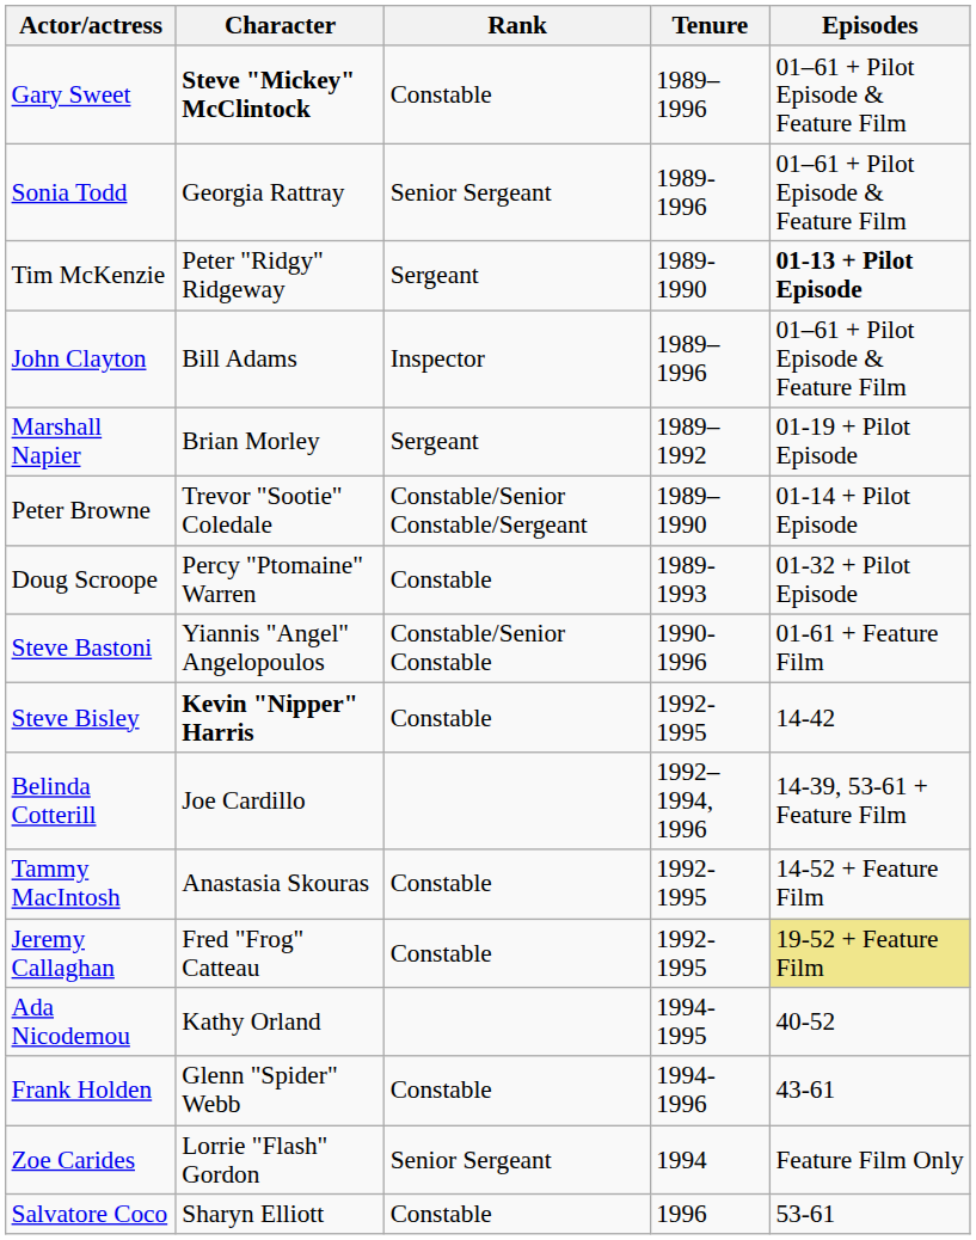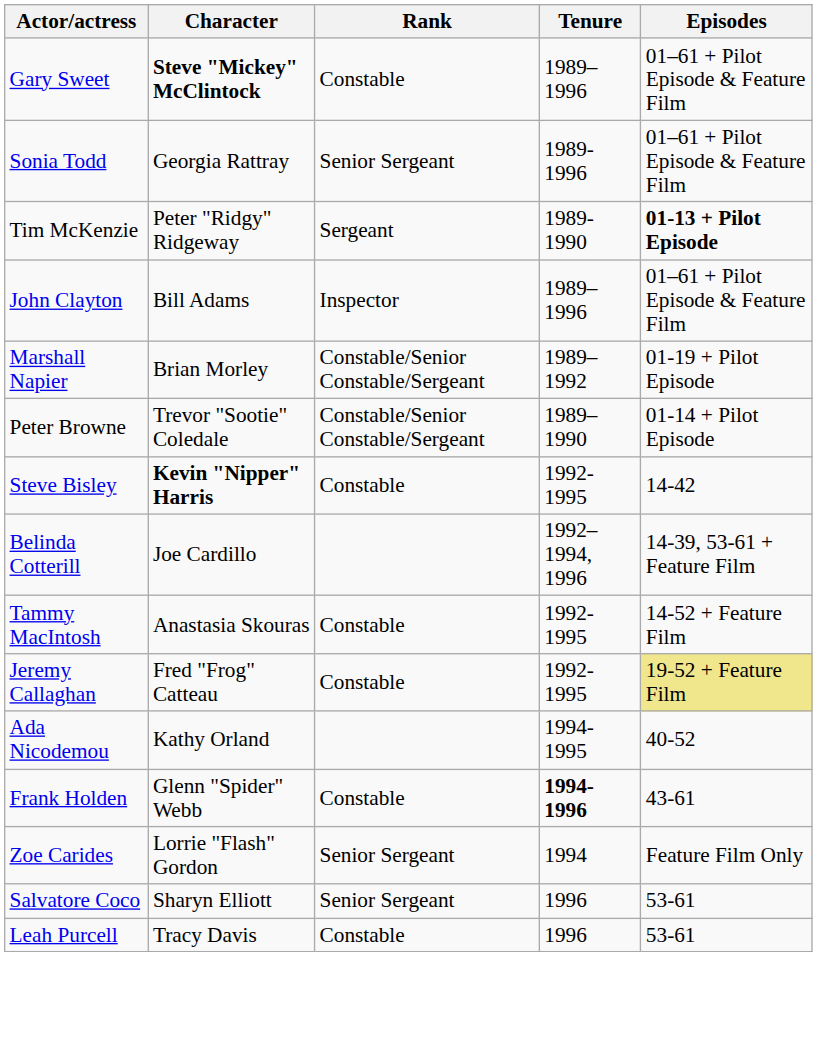 <table class="wikitable">
 <tr>
 <th>Actor/actress</th>
 <th>Character</th>
 <th>Rank</th>
 <th>Tenure</th>
 <th>Episodes</th>
 </tr>
 <tr>
 <td><a href='#'>Gary Sweet</a></td>
 <td><strong>Steve "Mickey" McClintock</strong></td>
 <td>Constable</td>
 <td>1989–1996</td>
 <td>01–61 + Pilot Episode & Feature Film</td>
 </tr>
 <tr>
 <td><a href='#'>Sonia Todd</a></td>
 <td>Georgia Rattray</td>
 <td>Senior Sergeant</td>
 <td>1989-1996</td>
 <td>01–61 + Pilot Episode & Feature Film</td>
 </tr>
 <tr>
 <td>Tim McKenzie</td>
 <td>Peter "Ridgy" Ridgeway</td>
 <td>Sergeant</td>
 <td>1989-1990</td>
 <td><strong>01-13 + Pilot Episode</strong></td>
 </tr>
 <tr>
 <td><a href='#'>John Clayton</a></td>
 <td>Bill Adams</td>
 <td>Inspector</td>
 <td>1989–1996</td>
 <td>01–61 + Pilot Episode & Feature Film</td>
 </tr>
 <tr>
 <td><a href='#'>Marshall Napier</a></td>
 <td>Brian Morley</td>
-<td>Sergeant</td>
+<td>Constable/Senior Constable/Sergeant</td>
 <td>1989–1992</td>
 <td>01-19 + Pilot Episode</td>
 </tr>
 <tr>
 <td>Peter Browne</td>
 <td>Trevor "Sootie" Coledale</td>
 <td>Constable/Senior Constable/Sergeant</td>
 <td>1989–1990</td>
 <td>01-14 + Pilot Episode</td>
-</tr>
-<tr>
-<td>Doug Scroope</td>
-<td>Percy "Ptomaine" Warren</td>
-<td>Constable</td>
-<td>1989-1993</td>
-<td>01-32 + Pilot Episode</td>
-</tr>
-<tr>
-<td><a href='#'>Steve Bastoni</a></td>
-<td>Yiannis "Angel" Angelopoulos</td>
-<td>Constable/Senior Constable</td>
-<td>1990-1996</td>
-<td>01-61 + Feature Film</td>
 </tr>
 <tr>
 <td><a href='#'>Steve Bisley</a></td>
 <td><strong>Kevin "Nipper" Harris</strong></td>
 <td>Constable</td>
 <td>1992-1995</td>
 <td>14-42</td>
 </tr>
 <tr>
 <td><a href='#'>Belinda Cotterill</a></td>
 <td>Joe Cardillo</td>
 <td></td>
 <td>1992–1994, 1996</td>
 <td>14-39, 53-61 + Feature Film</td>
 </tr>
 <tr>
 <td><a href='#'>Tammy MacIntosh</a></td>
 <td>Anastasia Skouras</td>
 <td>Constable</td>
 <td>1992-1995</td>
 <td>14-52 + Feature Film</td>
 </tr>
 <tr>
 <td><a href='#'>Jeremy Callaghan</a></td>
 <td>Fred "Frog" Catteau</td>
 <td>Constable</td>
 <td>1992-1995</td>
 <td style="background: khaki;">19-52 + Feature Film</td>
 </tr>
 <tr>
 <td><a href='#'>Ada Nicodemou</a></td>
 <td>Kathy Orland</td>
 <td></td>
 <td>1994-1995</td>
 <td>40-52</td>
 </tr>
 <tr>
 <td><a href='#'>Frank Holden</a></td>
 <td>Glenn "Spider" Webb</td>
 <td>Constable</td>
-<td>1994-1996</td>
+<td><strong>1994-1996</strong></td>
 <td>43-61</td>
 </tr>
 <tr>
 <td><a href='#'>Zoe Carides</a></td>
 <td>Lorrie "Flash" Gordon</td>
 <td>Senior Sergeant</td>
 <td>1994</td>
 <td>Feature Film Only</td>
 </tr>
 <tr>
 <td><a href='#'>Salvatore Coco</a></td>
 <td>Sharyn Elliott</td>
+<td>Senior Sergeant</td>
+<td>1996</td>
+<td>53-61</td>
+</tr>
+<tr>
+<td><a href='#'>Leah Purcell</a></td>
+<td>Tracy Davis</td>
 <td>Constable</td>
 <td>1996</td>
 <td>53-61</td>
 </tr>
 </table>
